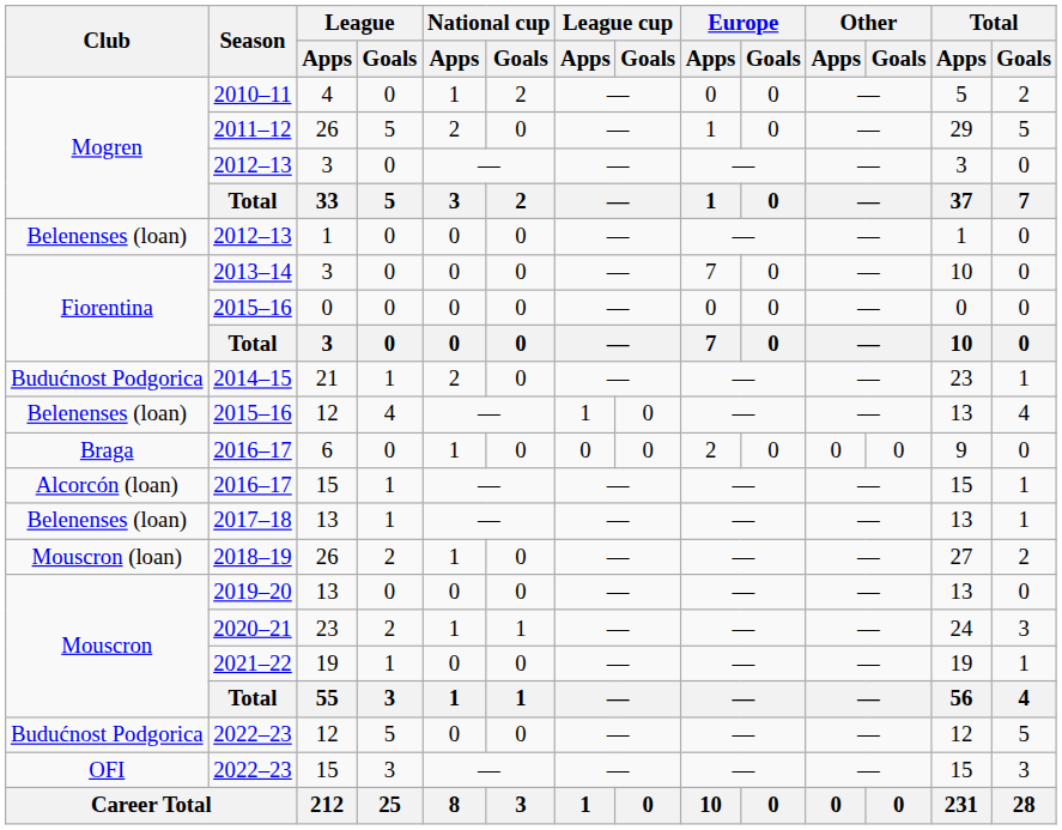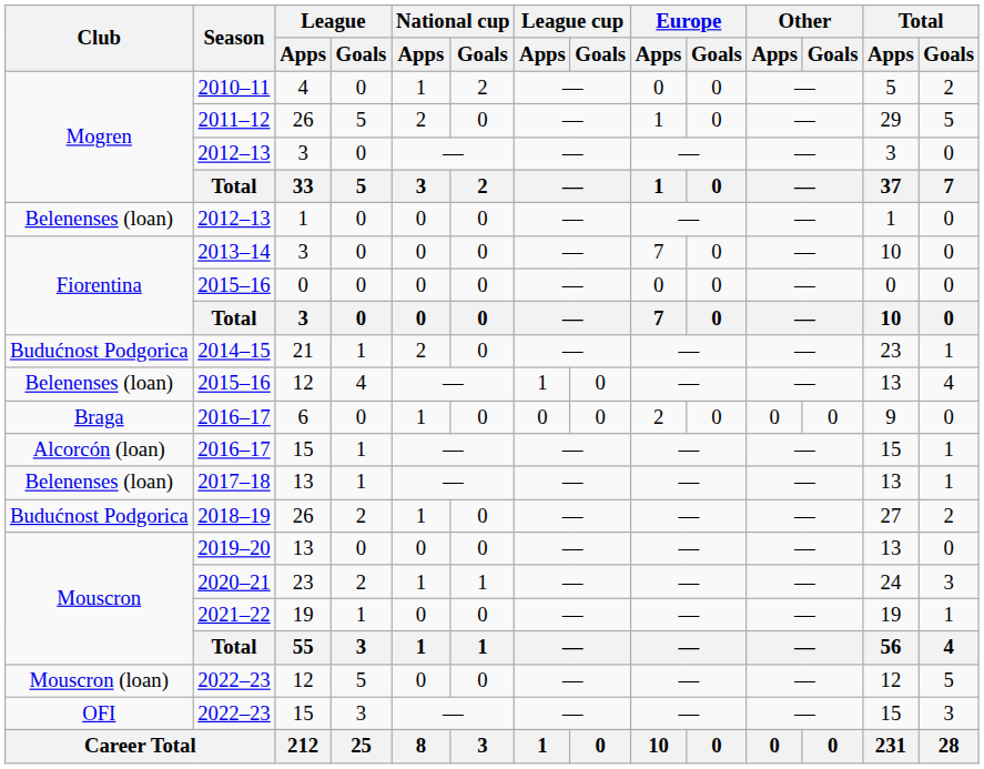 <table class="wikitable" style="text-align:center;">
 <tr>
 <th rowspan="2">Club</th>
 <th rowspan="2">Season</th>
 <th colspan="2">League</th>
 <th colspan="2">National cup</th>
 <th colspan="2">League cup</th>
 <th colspan="2"><a href='#'>Europe</a></th>
 <th colspan="2">Other</th>
 <th colspan="2">Total</th>
 </tr>
 <tr>
 <th>Apps</th>
 <th>Goals</th>
 <th>Apps</th>
 <th>Goals</th>
 <th>Apps</th>
 <th>Goals</th>
 <th>Apps</th>
 <th>Goals</th>
 <th>Apps</th>
 <th>Goals</th>
 <th>Apps</th>
 <th>Goals</th>
 </tr>
 <tr>
 <td rowspan="4"><a href='#'>Mogren</a></td>
 <td><a href='#'>2010–11</a></td>
 <td>4</td>
 <td>0</td>
 <td>1</td>
 <td>2</td>
 <td colspan="2">—</td>
 <td>0</td>
 <td>0</td>
 <td colspan="2">—</td>
 <td>5</td>
 <td>2</td>
 </tr>
 <tr>
 <td><a href='#'>2011–12</a></td>
 <td>26</td>
 <td>5</td>
 <td>2</td>
 <td>0</td>
 <td colspan="2">—</td>
 <td>1</td>
 <td>0</td>
 <td colspan="2">—</td>
 <td>29</td>
 <td>5</td>
 </tr>
 <tr>
 <td><a href='#'>2012–13</a></td>
 <td>3</td>
 <td>0</td>
 <td colspan="2">—</td>
 <td colspan="2">—</td>
 <td colspan="2">—</td>
 <td colspan="2">—</td>
 <td>3</td>
 <td>0</td>
 </tr>
 <tr>
 <th>Total</th>
 <th>33</th>
 <th>5</th>
 <th>3</th>
 <th>2</th>
 <th colspan="2">—</th>
 <th>1</th>
 <th>0</th>
 <th colspan="2">—</th>
 <th>37</th>
 <th>7</th>
 </tr>
 <tr>
 <td><a href='#'>Belenenses</a> (loan)</td>
 <td><a href='#'>2012–13</a></td>
 <td>1</td>
 <td>0</td>
 <td>0</td>
 <td>0</td>
 <td colspan="2">—</td>
 <td colspan="2">—</td>
 <td colspan="2">—</td>
 <td>1</td>
 <td>0</td>
 </tr>
 <tr>
 <td rowspan="3"><a href='#'>Fiorentina</a></td>
 <td><a href='#'>2013–14</a></td>
 <td>3</td>
 <td>0</td>
 <td>0</td>
 <td>0</td>
 <td colspan="2">—</td>
 <td>7</td>
 <td>0</td>
 <td colspan="2">—</td>
 <td>10</td>
 <td>0</td>
 </tr>
 <tr>
 <td><a href='#'>2015–16</a></td>
 <td>0</td>
 <td>0</td>
 <td>0</td>
 <td>0</td>
 <td colspan="2">—</td>
 <td>0</td>
 <td>0</td>
 <td colspan="2">—</td>
 <td>0</td>
 <td>0</td>
 </tr>
 <tr>
 <th>Total</th>
 <th>3</th>
 <th>0</th>
 <th>0</th>
 <th>0</th>
 <th colspan="2">—</th>
 <th>7</th>
 <th>0</th>
 <th colspan="2">—</th>
 <th>10</th>
 <th>0</th>
 </tr>
 <tr>
 <td><a href='#'>Budućnost Podgorica</a></td>
 <td><a href='#'>2014–15</a></td>
 <td>21</td>
 <td>1</td>
 <td>2</td>
 <td>0</td>
 <td colspan="2">—</td>
 <td colspan="2">—</td>
 <td colspan="2">—</td>
 <td>23</td>
 <td>1</td>
 </tr>
 <tr>
 <td><a href='#'>Belenenses</a> (loan)</td>
 <td><a href='#'>2015–16</a></td>
 <td>12</td>
 <td>4</td>
 <td colspan="2">—</td>
 <td>1</td>
 <td>0</td>
 <td colspan="2">—</td>
 <td colspan="2">—</td>
 <td>13</td>
 <td>4</td>
 </tr>
 <tr>
 <td><a href='#'>Braga</a></td>
 <td><a href='#'>2016–17</a></td>
 <td>6</td>
 <td>0</td>
 <td>1</td>
 <td>0</td>
 <td>0</td>
 <td>0</td>
 <td>2</td>
 <td>0</td>
 <td>0</td>
 <td>0</td>
 <td>9</td>
 <td>0</td>
 </tr>
 <tr>
 <td><a href='#'>Alcorcón</a> (loan)</td>
 <td><a href='#'>2016–17</a></td>
 <td>15</td>
 <td>1</td>
 <td colspan="2">—</td>
 <td colspan="2">—</td>
 <td colspan="2">—</td>
 <td colspan="2">—</td>
 <td>15</td>
 <td>1</td>
 </tr>
 <tr>
 <td><a href='#'>Belenenses</a> (loan)</td>
 <td><a href='#'>2017–18</a></td>
 <td>13</td>
 <td>1</td>
 <td colspan="2">—</td>
 <td colspan="2">—</td>
 <td colspan="2">—</td>
 <td colspan="2">—</td>
 <td>13</td>
 <td>1</td>
 </tr>
 <tr>
-<td><a href='#'>Mouscron</a> (loan)</td>
+<td><a href='#'>Budućnost Podgorica</a></td>
 <td><a href='#'>2018–19</a></td>
 <td>26</td>
 <td>2</td>
 <td>1</td>
 <td>0</td>
 <td colspan="2">—</td>
 <td colspan="2">—</td>
 <td colspan="2">—</td>
 <td>27</td>
 <td>2</td>
 </tr>
 <tr>
 <td rowspan="4"><a href='#'>Mouscron</a></td>
 <td><a href='#'>2019–20</a></td>
 <td>13</td>
 <td>0</td>
 <td>0</td>
 <td>0</td>
 <td colspan="2">—</td>
 <td colspan="2">—</td>
 <td colspan="2">—</td>
 <td>13</td>
 <td>0</td>
 </tr>
 <tr>
 <td><a href='#'>2020–21</a></td>
 <td>23</td>
 <td>2</td>
 <td>1</td>
 <td>1</td>
 <td colspan="2">—</td>
 <td colspan="2">—</td>
 <td colspan="2">—</td>
 <td>24</td>
 <td>3</td>
 </tr>
 <tr>
 <td><a href='#'>2021–22</a></td>
 <td>19</td>
 <td>1</td>
 <td>0</td>
 <td>0</td>
 <td colspan="2">—</td>
 <td colspan="2">—</td>
 <td colspan="2">—</td>
 <td>19</td>
 <td>1</td>
 </tr>
 <tr>
 <th>Total</th>
 <th>55</th>
 <th>3</th>
 <th>1</th>
 <th>1</th>
 <th colspan="2">—</th>
 <th colspan="2">—</th>
 <th colspan="2">—</th>
 <th>56</th>
 <th>4</th>
 </tr>
 <tr>
-<td><a href='#'>Budućnost Podgorica</a></td>
+<td><a href='#'>Mouscron</a> (loan)</td>
 <td><a href='#'>2022–23</a></td>
 <td>12</td>
 <td>5</td>
 <td>0</td>
 <td>0</td>
 <td colspan="2">—</td>
 <td colspan="2">—</td>
 <td colspan="2">—</td>
 <td>12</td>
 <td>5</td>
 </tr>
 <tr>
 <td><a href='#'>OFI</a></td>
 <td><a href='#'>2022–23</a></td>
 <td>15</td>
 <td>3</td>
 <td colspan="2">—</td>
 <td colspan="2">—</td>
 <td colspan="2">—</td>
 <td colspan="2">—</td>
 <td>15</td>
 <td>3</td>
 </tr>
 <tr>
 <th colspan="2">Career Total</th>
 <th>212</th>
 <th>25</th>
 <th>8</th>
 <th>3</th>
 <th>1</th>
 <th>0</th>
 <th>10</th>
 <th>0</th>
 <th>0</th>
 <th>0</th>
 <th>231</th>
 <th>28</th>
 </tr>
 </table>
